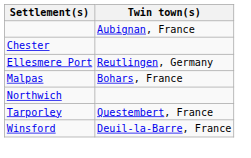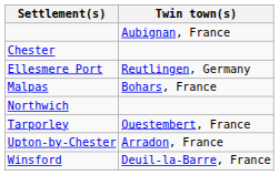 <table class="wikitable">
 <tr>
 <th>Settlement(s)</th>
 <th>Twin town(s)</th>
 </tr>
 <tr>
 <td></td>
 <td><a href='#'>Aubignan</a>, France</td>
 </tr>
 <tr>
 <td><a href='#'>Chester</a></td>
 <td></td>
 </tr>
 <tr>
 <td><a href='#'>Ellesmere Port</a></td>
 <td><a href='#'>Reutlingen</a>, Germany</td>
 </tr>
 <tr>
 <td><a href='#'>Malpas</a></td>
 <td><a href='#'>Bohars</a>, France</td>
 </tr>
 <tr>
 <td><a href='#'>Northwich</a></td>
 <td></td>
 </tr>
 <tr>
 <td><a href='#'>Tarporley</a></td>
 <td><a href='#'>Questembert</a>, France</td>
 </tr>
 <tr>
+<td><a href='#'>Upton-by-Chester</a></td>
+<td><a href='#'>Arradon</a>, France</td>
+</tr>
+<tr>
 <td><a href='#'>Winsford</a></td>
 <td><a href='#'>Deuil-la-Barre</a>, France</td>
 </tr>
 </table>
